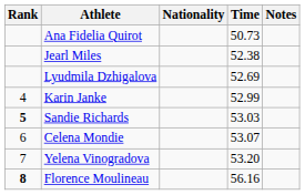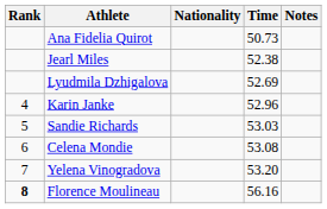 <table class="wikitable sortable" style="text-align:center">
 <tr>
 <th>Rank</th>
 <th>Athlete</th>
 <th>Nationality</th>
 <th>Time</th>
 <th>Notes</th>
 </tr>
 <tr>
 <td></td>
 <td align=left><a href='#'>Ana Fidelia Quirot</a></td>
 <td align=left></td>
 <td>50.73</td>
 <td></td>
 </tr>
 <tr>
 <td></td>
 <td align=left><a href='#'>Jearl Miles</a></td>
 <td align=left></td>
 <td>52.38</td>
 <td></td>
 </tr>
 <tr>
 <td></td>
 <td align=left><a href='#'>Lyudmila Dzhigalova</a></td>
 <td align=left></td>
 <td>52.69</td>
 <td></td>
 </tr>
 <tr>
 <td>4</td>
 <td align=left><a href='#'>Karin Janke</a></td>
 <td align=left></td>
-<td>52.99</td>
+<td>52.96</td>
 <td></td>
 </tr>
 <tr>
-<td><strong>5</strong></td>
+<td>5</td>
 <td align=left><a href='#'>Sandie Richards</a></td>
 <td align=left></td>
 <td>53.03</td>
 <td></td>
 </tr>
 <tr>
 <td>6</td>
 <td align=left><a href='#'>Celena Mondie</a></td>
 <td align=left></td>
-<td>53.07</td>
+<td>53.08</td>
 <td></td>
 </tr>
 <tr>
 <td>7</td>
 <td align=left><a href='#'>Yelena Vinogradova</a></td>
 <td align=left></td>
 <td>53.20</td>
 <td></td>
 </tr>
 <tr>
 <td><strong>8</strong></td>
 <td align=left><a href='#'>Florence Moulineau</a></td>
 <td align=left></td>
 <td>56.16</td>
 <td></td>
 </tr>
 </table>
